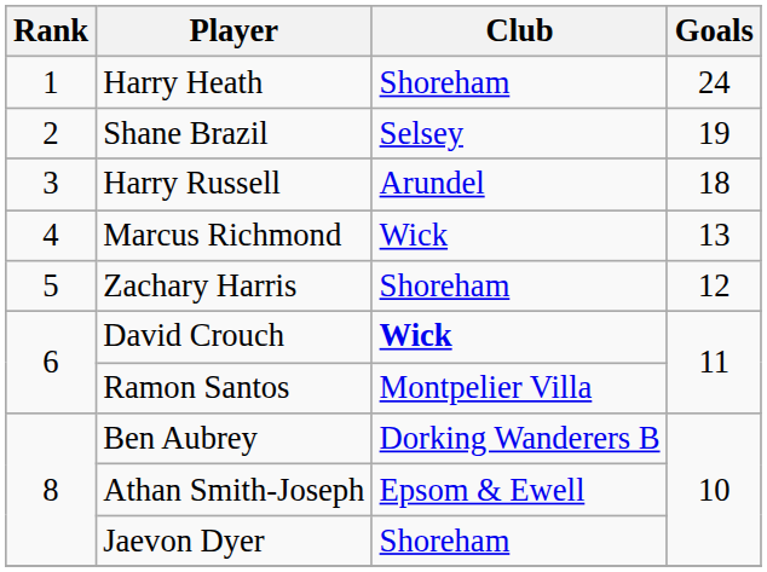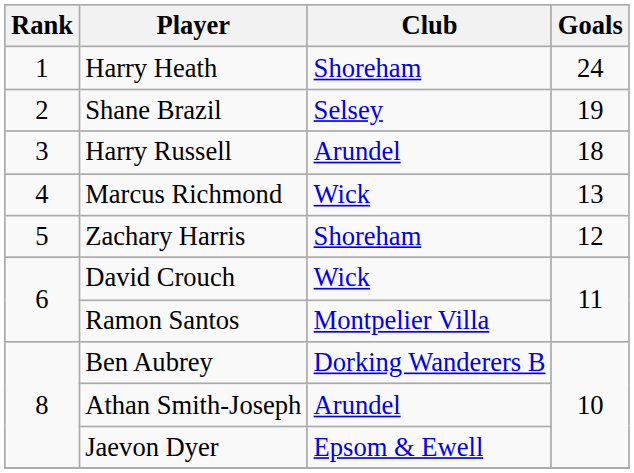 <table class="wikitable" style="text-align:center">
 <tr>
 <th>Rank</th>
 <th>Player</th>
 <th>Club</th>
 <th>Goals</th>
 </tr>
 <tr>
 <td>1</td>
 <td align="left">Harry Heath</td>
 <td align="left"><a href='#'>Shoreham</a></td>
 <td>24</td>
 </tr>
 <tr>
 <td>2</td>
 <td align="left">Shane Brazil</td>
 <td align="left"><a href='#'>Selsey</a></td>
 <td>19</td>
 </tr>
 <tr>
 <td>3</td>
 <td align="left">Harry Russell</td>
 <td align="left"><a href='#'>Arundel</a></td>
 <td>18</td>
 </tr>
 <tr>
 <td>4</td>
 <td align="left">Marcus Richmond</td>
 <td align="left"><a href='#'>Wick</a></td>
 <td>13</td>
 </tr>
 <tr>
 <td>5</td>
 <td align="left">Zachary Harris</td>
 <td align="left"><a href='#'>Shoreham</a></td>
 <td>12</td>
 </tr>
 <tr>
 <td rowspan="2">6</td>
 <td align="left">David Crouch</td>
-<td align="left"><strong><a href='#'>Wick</a></strong></td>
+<td align="left"><a href='#'>Wick</a></td>
 <td rowspan="2">11</td>
 </tr>
 <tr>
 <td align="left">Ramon Santos</td>
 <td align="left"><a href='#'>Montpelier Villa</a></td>
 </tr>
 <tr>
 <td rowspan="3">8</td>
 <td align="left">Ben Aubrey</td>
 <td align="left"><a href='#'>Dorking Wanderers B</a></td>
 <td rowspan="3">10</td>
 </tr>
 <tr>
 <td align="left">Athan Smith-Joseph</td>
-<td align="left"><a href='#'>Epsom & Ewell</a></td>
+<td align="left"><a href='#'>Arundel</a></td>
 </tr>
 <tr>
 <td align="left">Jaevon Dyer</td>
-<td align="left"><a href='#'>Shoreham</a></td>
+<td align="left"><a href='#'>Epsom & Ewell</a></td>
 </tr>
 <tr>
 </tr>
 </table>
